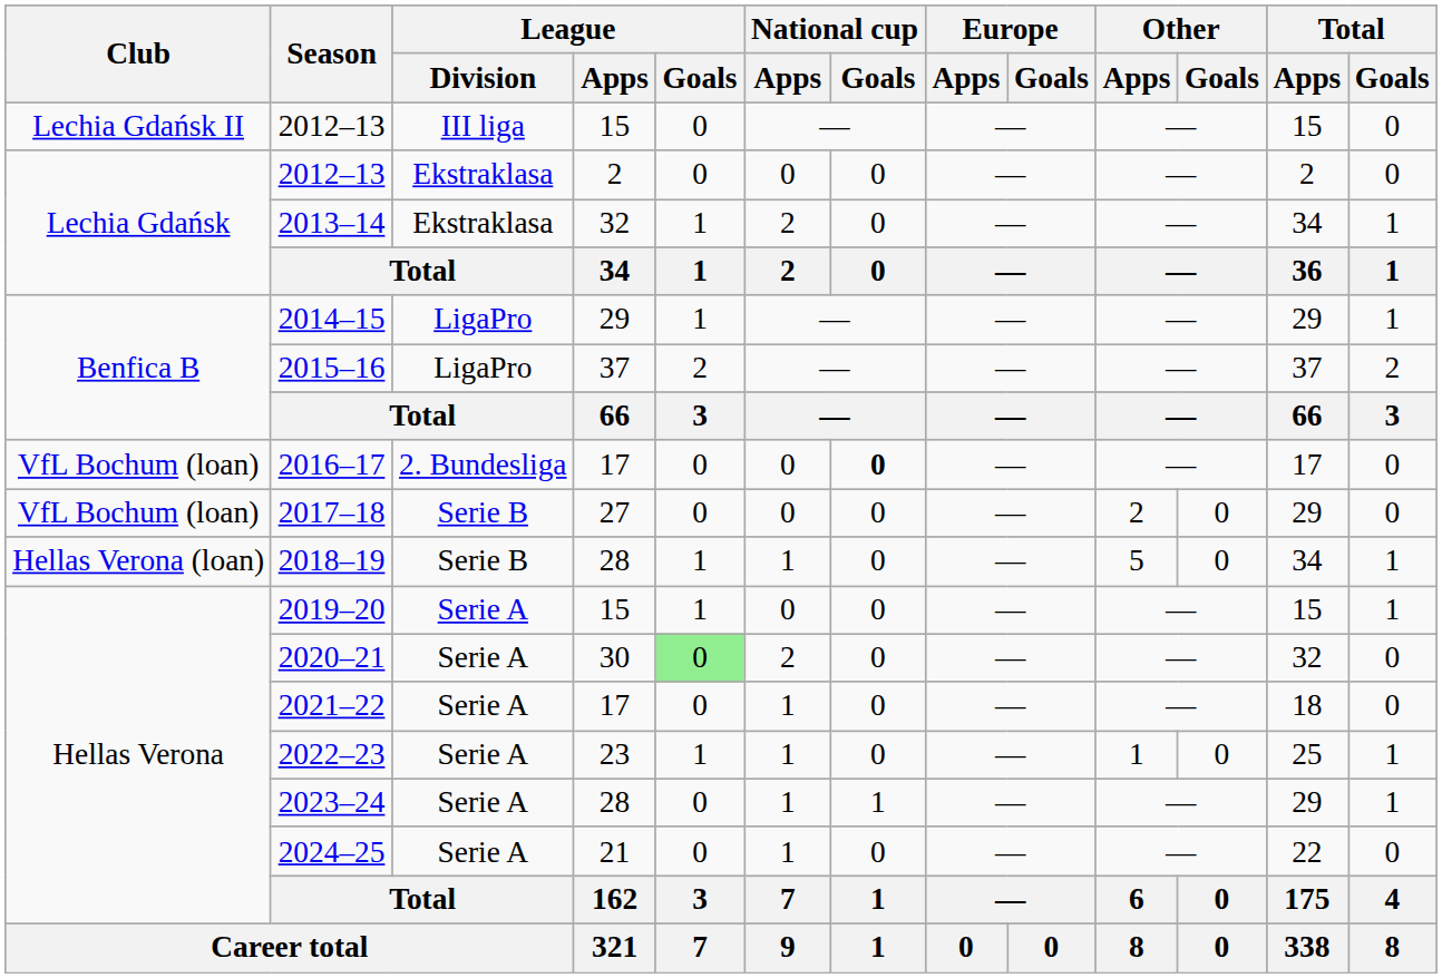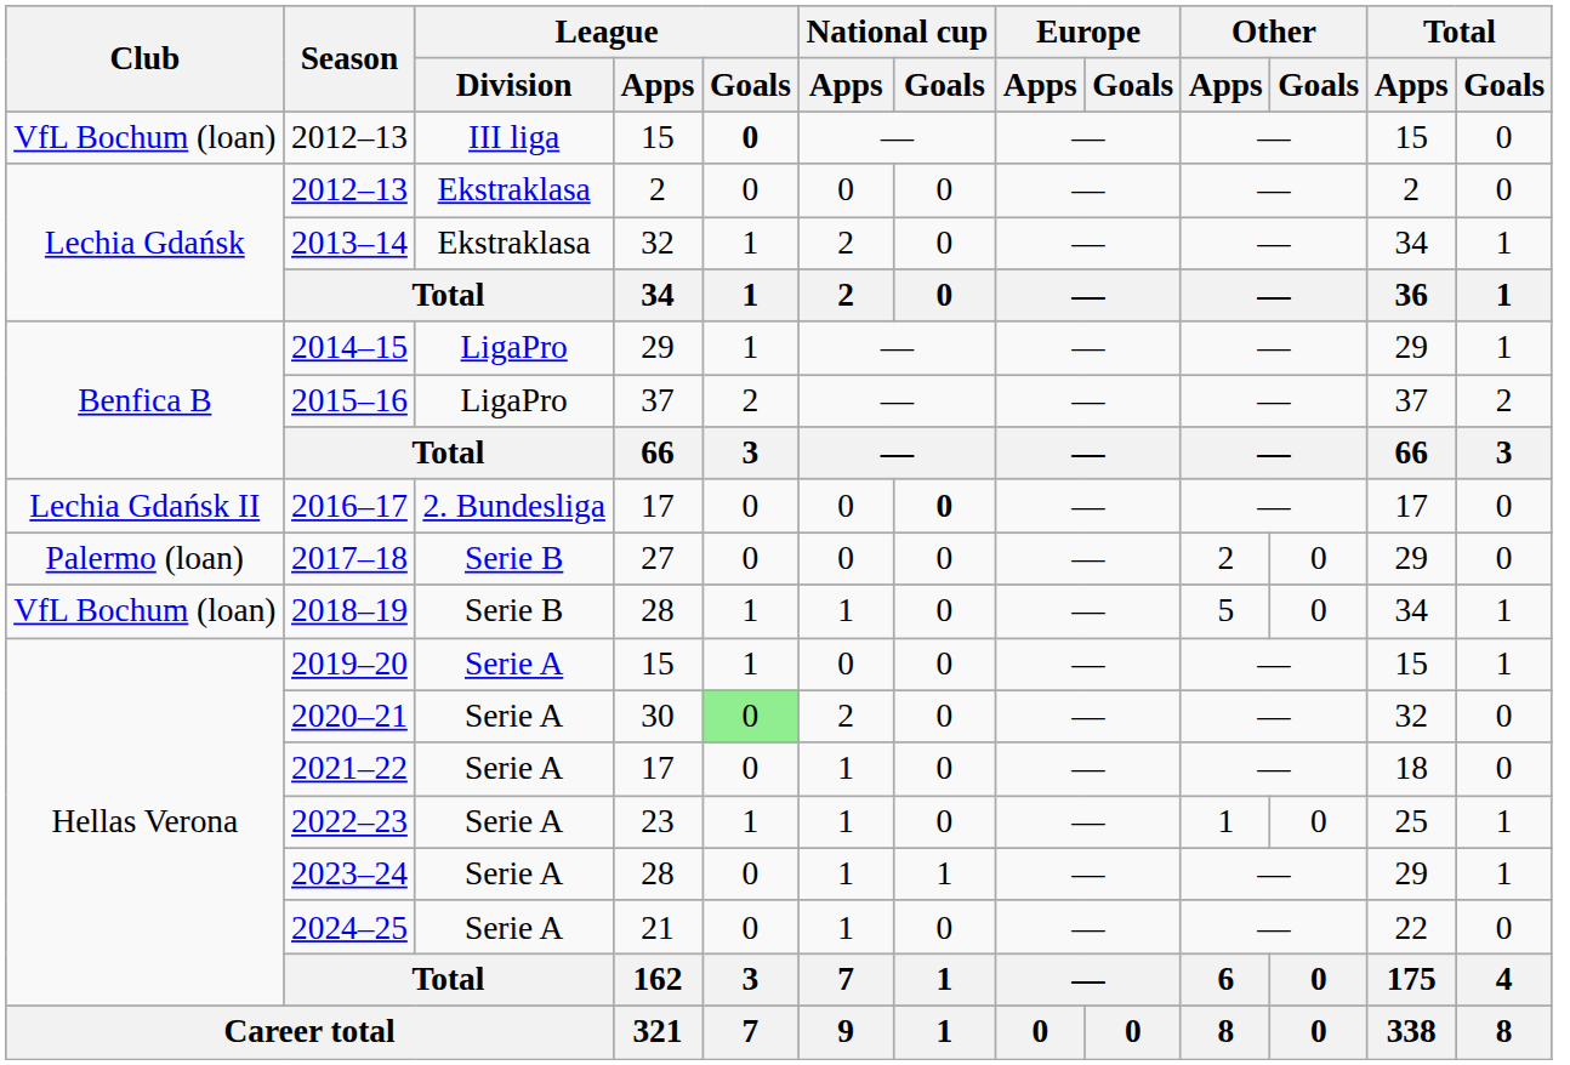 <table class="wikitable" style="text-align:center">
 <tr>
 <th rowspan="2">Club</th>
 <th rowspan="2">Season</th>
 <th colspan="3">League</th>
 <th colspan="2">National cup</th>
 <th colspan="2">Europe</th>
 <th colspan="2">Other</th>
 <th colspan="2">Total</th>
 </tr>
 <tr>
 <th>Division</th>
 <th>Apps</th>
 <th>Goals</th>
 <th>Apps</th>
 <th>Goals</th>
 <th>Apps</th>
 <th>Goals</th>
 <th>Apps</th>
 <th>Goals</th>
 <th>Apps</th>
 <th>Goals</th>
 </tr>
 <tr>
-<td><a href='#'>Lechia Gdańsk II</a></td>
+<td><a href='#'>VfL Bochum</a> (loan)</td>
 <td>2012–13</td>
 <td><a href='#'>III liga</a></td>
 <td>15</td>
-<td>0</td>
+<td><strong>0</strong></td>
 <td colspan="2">—</td>
 <td colspan="2">—</td>
 <td colspan="2">—</td>
 <td>15</td>
 <td>0</td>
 </tr>
 <tr>
 <td rowspan="3"><a href='#'>Lechia Gdańsk</a></td>
 <td><a href='#'>2012–13</a></td>
 <td><a href='#'>Ekstraklasa</a></td>
 <td>2</td>
 <td>0</td>
 <td>0</td>
 <td>0</td>
 <td colspan="2">—</td>
 <td colspan="2">—</td>
 <td>2</td>
 <td>0</td>
 </tr>
 <tr>
 <td><a href='#'>2013–14</a></td>
 <td>Ekstraklasa</td>
 <td>32</td>
 <td>1</td>
 <td>2</td>
 <td>0</td>
 <td colspan="2">—</td>
 <td colspan="2">—</td>
 <td>34</td>
 <td>1</td>
 </tr>
 <tr>
 <th colspan="2">Total</th>
 <th>34</th>
 <th>1</th>
 <th>2</th>
 <th>0</th>
 <th colspan="2">—</th>
 <th colspan="2">—</th>
 <th>36</th>
 <th>1</th>
 </tr>
 <tr>
 <td rowspan="3"><a href='#'>Benfica B</a></td>
 <td><a href='#'>2014–15</a></td>
 <td><a href='#'>LigaPro</a></td>
 <td>29</td>
 <td>1</td>
 <td colspan="2">—</td>
 <td colspan="2">—</td>
 <td colspan="2">—</td>
 <td>29</td>
 <td>1</td>
 </tr>
 <tr>
 <td><a href='#'>2015–16</a></td>
 <td>LigaPro</td>
 <td>37</td>
 <td>2</td>
 <td colspan="2">—</td>
 <td colspan="2">—</td>
 <td colspan="2">—</td>
 <td>37</td>
 <td>2</td>
 </tr>
 <tr>
 <th colspan="2">Total</th>
 <th>66</th>
 <th>3</th>
 <th colspan="2">—</th>
 <th colspan="2">—</th>
 <th colspan="2">—</th>
 <th>66</th>
 <th>3</th>
 </tr>
 <tr>
-<td><a href='#'>VfL Bochum</a> (loan)</td>
+<td><a href='#'>Lechia Gdańsk II</a></td>
 <td><a href='#'>2016–17</a></td>
 <td><a href='#'>2. Bundesliga</a></td>
 <td>17</td>
 <td>0</td>
 <td>0</td>
 <td><strong>0</strong></td>
 <td colspan="2">—</td>
 <td colspan="2">—</td>
 <td>17</td>
 <td>0</td>
 </tr>
 <tr>
-<td><a href='#'>VfL Bochum</a> (loan)</td>
+<td><a href='#'>Palermo</a> (loan)</td>
 <td><a href='#'>2017–18</a></td>
 <td><a href='#'>Serie B</a></td>
 <td>27</td>
 <td>0</td>
 <td>0</td>
 <td>0</td>
 <td colspan="2">—</td>
 <td>2</td>
 <td>0</td>
 <td>29</td>
 <td>0</td>
 </tr>
 <tr>
-<td><a href='#'>Hellas Verona</a> (loan)</td>
+<td><a href='#'>VfL Bochum</a> (loan)</td>
 <td><a href='#'>2018–19</a></td>
 <td>Serie B</td>
 <td>28</td>
 <td>1</td>
 <td>1</td>
 <td>0</td>
 <td colspan="2">—</td>
 <td>5</td>
 <td>0</td>
 <td>34</td>
 <td>1</td>
 </tr>
 <tr>
 <td rowspan="7">Hellas Verona</td>
 <td><a href='#'>2019–20</a></td>
 <td><a href='#'>Serie A</a></td>
 <td>15</td>
 <td>1</td>
 <td>0</td>
 <td>0</td>
 <td colspan="2">—</td>
 <td colspan="2">—</td>
 <td>15</td>
 <td>1</td>
 </tr>
 <tr>
 <td><a href='#'>2020–21</a></td>
 <td>Serie A</td>
 <td>30</td>
 <td style="background: lightgreen;">0</td>
 <td>2</td>
 <td>0</td>
 <td colspan="2">—</td>
 <td colspan="2">—</td>
 <td>32</td>
 <td>0</td>
 </tr>
 <tr>
 <td><a href='#'>2021–22</a></td>
 <td>Serie A</td>
 <td>17</td>
 <td>0</td>
 <td>1</td>
 <td>0</td>
 <td colspan="2">—</td>
 <td colspan="2">—</td>
 <td>18</td>
 <td>0</td>
 </tr>
 <tr>
 <td><a href='#'>2022–23</a></td>
 <td>Serie A</td>
 <td>23</td>
 <td>1</td>
 <td>1</td>
 <td>0</td>
 <td colspan="2">—</td>
 <td>1</td>
 <td>0</td>
 <td>25</td>
 <td>1</td>
 </tr>
 <tr>
 <td><a href='#'>2023–24</a></td>
 <td>Serie A</td>
 <td>28</td>
 <td>0</td>
 <td>1</td>
 <td>1</td>
 <td colspan="2">—</td>
 <td colspan="2">—</td>
 <td>29</td>
 <td>1</td>
 </tr>
 <tr>
 <td><a href='#'>2024–25</a></td>
 <td>Serie A</td>
 <td>21</td>
 <td>0</td>
 <td>1</td>
 <td>0</td>
 <td colspan="2">—</td>
 <td colspan="2">—</td>
 <td>22</td>
 <td>0</td>
 </tr>
 <tr>
 <th colspan="2">Total</th>
 <th>162</th>
 <th>3</th>
 <th>7</th>
 <th>1</th>
 <th colspan="2">—</th>
 <th>6</th>
 <th>0</th>
 <th>175</th>
 <th>4</th>
 </tr>
 <tr>
 <th colspan="3">Career total</th>
 <th>321</th>
 <th>7</th>
 <th>9</th>
 <th>1</th>
 <th>0</th>
 <th>0</th>
 <th>8</th>
 <th>0</th>
 <th>338</th>
 <th>8</th>
 </tr>
 </table>
